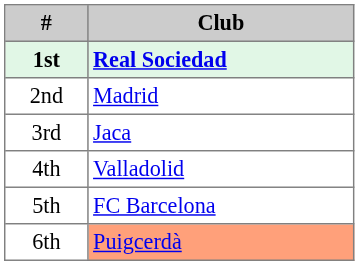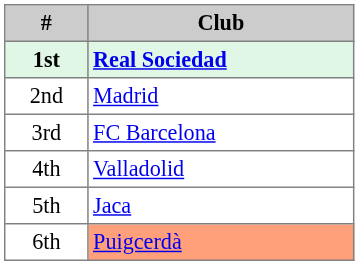 <table cellpadding="3" cellspacing="0" border="1" style="font-size: 95%; text-align: left; border: gray solid 1px; border-collapse: collapse;">
 <tr bgcolor="#CCCCCC" align="center">
 <th ! width="50px">#</th>
 <th width="175px">Club</th>
 </tr>
 <tr align="center" bgcolor=#E1F7E6>
 <td><strong>1st</strong></td>
 <td align="left"><strong><a href='#'>Real Sociedad</a></strong></td>
 </tr>
 <tr align="center">
 <td>2nd</td>
 <td align="left"><a href='#'>Madrid</a></td>
 </tr>
 <tr align="center">
 <td>3rd</td>
-<td align="left"><a href='#'>Jaca</a></td>
+<td align="left"><a href='#'>FC Barcelona</a></td>
 </tr>
 <tr align="center">
 <td>4th</td>
 <td align="left"><a href='#'>Valladolid</a></td>
 </tr>
 <tr align="center">
 <td>5th</td>
-<td align="left"><a href='#'>FC Barcelona</a></td>
+<td align="left"><a href='#'>Jaca</a></td>
 </tr>
 <tr align="center">
 <td>6th</td>
 <td align="left" style="background: lightsalmon;"><a href='#'>Puigcerdà</a></td>
 </tr>
 </table>
